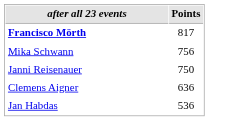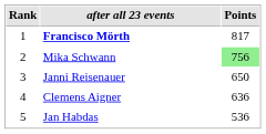 <table cellspacing="1" cellpadding="3" style="border:1px solid #AAAAAA;font-size:86%">
 <tr bgcolor="#E4E4E4">
+<th style="border-bottom:1px solid #AAAAAA" width=10>Rank</th>
 <th style="border-bottom:1px solid #AAAAAA" width=200><em>after all 23 events</em></th>
 <th style="border-bottom:1px solid #AAAAAA" width=20>Points</th>
 </tr>
 <tr>
+<td align=center>1</td>
 <td> <strong><a href='#'>Francisco Mörth</a></strong></td>
 <td align=center>817</td>
 </tr>
 <tr>
+<td align=center>2</td>
 <td> <a href='#'>Mika Schwann</a></td>
-<td align=center>756</td>
+<td align=center style="background: lightgreen;">756</td>
 </tr>
 <tr>
+<td align=center>3</td>
 <td> <a href='#'>Janni Reisenauer</a></td>
-<td align=center>750</td>
+<td align=center>650</td>
 </tr>
 <tr>
+<td align=center>4</td>
 <td> <a href='#'>Clemens Aigner</a></td>
 <td align=center>636</td>
 </tr>
 <tr>
+<td align=center>5</td>
 <td> <a href='#'>Jan Habdas</a></td>
 <td align=center>536</td>
 </tr>
 </table>
